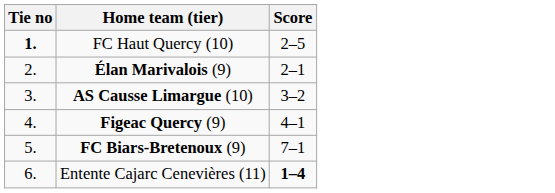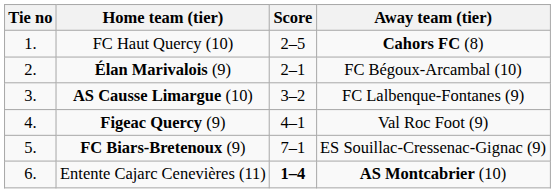 <table class="wikitable" style="text-align: center">
 <tr>
 <th>Tie no</th>
 <th>Home team (tier)</th>
 <th>Score</th>
+<th>Away team (tier)</th>
 </tr>
 <tr>
-<td><strong>1.</strong></td>
+<td>1.</td>
 <td>FC Haut Quercy (10)</td>
 <td>2–5</td>
+<td><strong>Cahors FC</strong> (8)</td>
 </tr>
 <tr>
 <td>2.</td>
 <td><strong>Élan Marivalois</strong> (9)</td>
 <td>2–1</td>
+<td>FC Bégoux-Arcambal (10)</td>
 </tr>
 <tr>
 <td>3.</td>
 <td><strong>AS Causse Limargue</strong> (10)</td>
 <td>3–2</td>
+<td>FC Lalbenque-Fontanes (9)</td>
 </tr>
 <tr>
 <td>4.</td>
 <td><strong>Figeac Quercy</strong> (9)</td>
 <td>4–1</td>
+<td>Val Roc Foot (9)</td>
 </tr>
 <tr>
 <td>5.</td>
 <td><strong>FC Biars-Bretenoux</strong> (9)</td>
 <td>7–1</td>
+<td>ES Souillac-Cressenac-Gignac (9)</td>
 </tr>
 <tr>
 <td>6.</td>
 <td>Entente Cajarc Cenevières (11)</td>
 <td><strong>1–4 </strong></td>
+<td><strong>AS Montcabrier</strong> (10)</td>
 </tr>
 </table>
